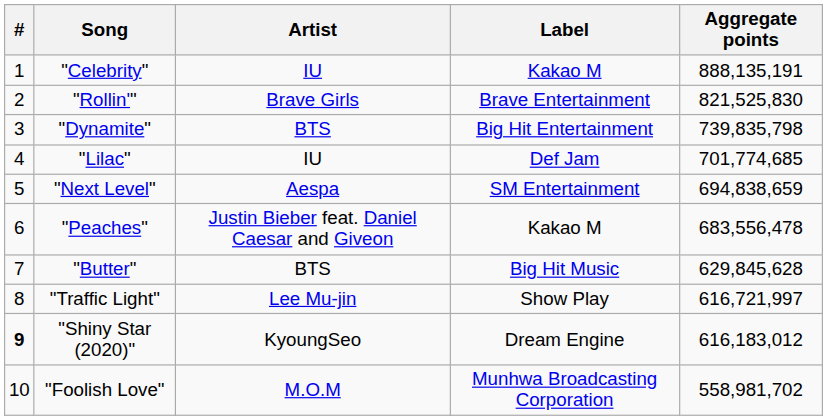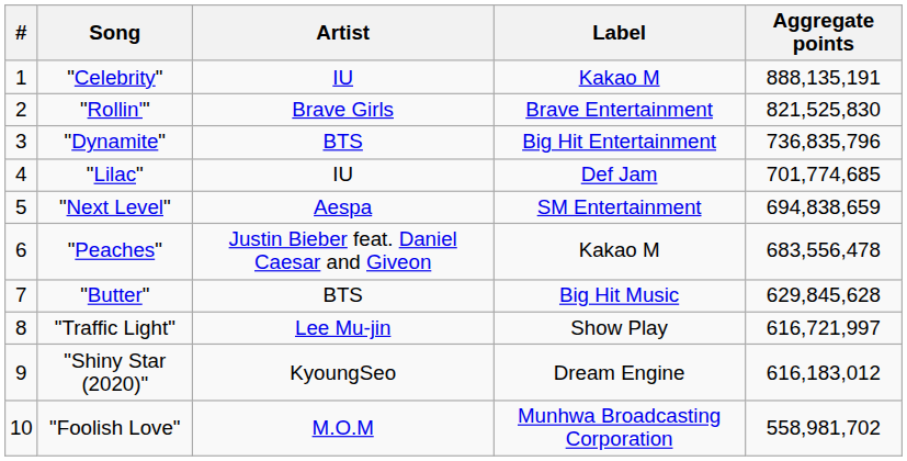 <table class="wikitable" style="text-align: center; width: 700px;">
 <tr>
 <th>#</th>
 <th>Song</th>
 <th>Artist</th>
 <th>Label</th>
 <th>Aggregate points</th>
 </tr>
 <tr>
 <td>1</td>
 <td>"<a href='#'>Celebrity</a>"</td>
 <td><a href='#'>IU</a></td>
 <td><a href='#'>Kakao M</a></td>
 <td>888,135,191</td>
 </tr>
 <tr>
 <td>2</td>
 <td>"<a href='#'>Rollin'</a>"</td>
 <td><a href='#'>Brave Girls</a></td>
 <td><a href='#'>Brave Entertainment</a></td>
 <td>821,525,830</td>
 </tr>
 <tr>
 <td>3</td>
 <td>"<a href='#'>Dynamite</a>"</td>
 <td><a href='#'>BTS</a></td>
 <td><a href='#'>Big Hit Entertainment</a></td>
-<td>739,835,798</td>
+<td>736,835,796</td>
 </tr>
 <tr>
 <td>4</td>
 <td>"<a href='#'>Lilac</a>"</td>
 <td>IU</td>
 <td><a href='#'>Def Jam</a></td>
 <td>701,774,685</td>
 </tr>
 <tr>
 <td>5</td>
 <td>"<a href='#'>Next Level</a>"</td>
 <td><a href='#'>Aespa</a></td>
 <td><a href='#'>SM Entertainment</a></td>
 <td>694,838,659</td>
 </tr>
 <tr>
 <td>6</td>
 <td>"<a href='#'>Peaches</a>"</td>
 <td><a href='#'>Justin Bieber</a> feat. <a href='#'>Daniel Caesar</a> and <a href='#'>Giveon</a></td>
 <td>Kakao M</td>
 <td>683,556,478</td>
 </tr>
 <tr>
 <td>7</td>
 <td>"<a href='#'>Butter</a>"</td>
 <td>BTS</td>
 <td><a href='#'>Big Hit Music</a></td>
 <td>629,845,628</td>
 </tr>
 <tr>
 <td>8</td>
 <td>"Traffic Light"</td>
 <td><a href='#'>Lee Mu-jin</a></td>
 <td>Show Play</td>
 <td>616,721,997</td>
 </tr>
 <tr>
-<td><strong>9</strong></td>
+<td>9</td>
 <td>"Shiny Star (2020)"</td>
 <td>KyoungSeo</td>
 <td>Dream Engine</td>
 <td>616,183,012</td>
 </tr>
 <tr>
 <td>10</td>
 <td>"Foolish Love"</td>
 <td><a href='#'>M.O.M</a></td>
 <td><a href='#'>Munhwa Broadcasting Corporation</a></td>
 <td>558,981,702</td>
 </tr>
 </table>
